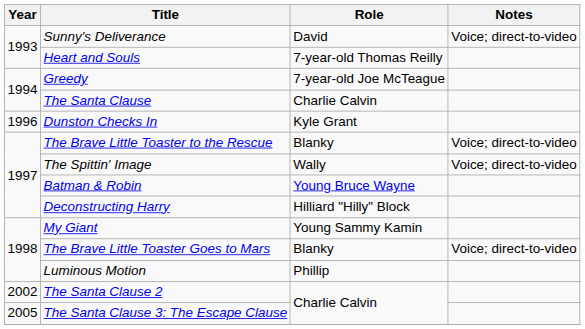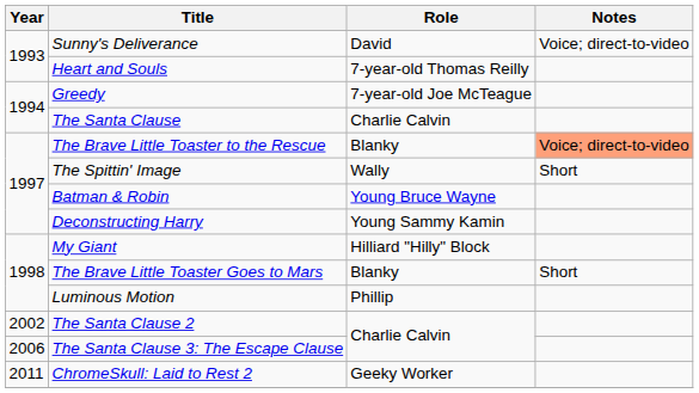 <table class="wikitable sortable">
 <tr>
 <th>Year</th>
 <th>Title</th>
 <th>Role</th>
 <th>Notes</th>
 </tr>
 <tr>
 <td rowspan=2>1993</td>
 <td><em>Sunny's Deliverance</em></td>
 <td>David</td>
 <td>Voice; direct-to-video</td>
 </tr>
 <tr>
 <td><em><a href='#'>Heart and Souls</a></em></td>
 <td>7-year-old Thomas Reilly</td>
 <td></td>
 </tr>
 <tr>
 <td rowspan=2>1994</td>
 <td><em><a href='#'>Greedy</a></em></td>
 <td>7-year-old Joe McTeague</td>
 <td></td>
 </tr>
 <tr>
 <td><em><a href='#'>The Santa Clause</a></em></td>
 <td>Charlie Calvin</td>
 <td></td>
 </tr>
 <tr>
-<td>1996</td>
-<td><em><a href='#'>Dunston Checks In</a></em></td>
-<td>Kyle Grant</td>
-<td></td>
-</tr>
-<tr>
 <td rowspan=4>1997</td>
 <td><em><a href='#'>The Brave Little Toaster to the Rescue</a></em></td>
 <td>Blanky</td>
-<td>Voice; direct-to-video</td>
+<td style="background: lightsalmon;">Voice; direct-to-video</td>
 </tr>
 <tr>
 <td><em>The Spittin' Image</em></td>
 <td>Wally</td>
-<td>Voice; direct-to-video</td>
+<td>Short</td>
 </tr>
 <tr>
 <td><em><a href='#'>Batman & Robin</a></em></td>
 <td><a href='#'>Young Bruce Wayne</a></td>
 <td></td>
 </tr>
 <tr>
 <td><em><a href='#'>Deconstructing Harry</a></em></td>
-<td>Hilliard "Hilly" Block</td>
+<td>Young Sammy Kamin</td>
 <td></td>
 </tr>
 <tr>
 <td rowspan=3>1998</td>
 <td><em><a href='#'>My Giant</a></em></td>
-<td>Young Sammy Kamin</td>
+<td>Hilliard "Hilly" Block</td>
 <td></td>
 </tr>
 <tr>
 <td><em><a href='#'>The Brave Little Toaster Goes to Mars</a></em></td>
 <td>Blanky</td>
-<td>Voice; direct-to-video</td>
+<td>Short</td>
 </tr>
 <tr>
 <td><em>Luminous Motion</em></td>
 <td>Phillip</td>
 <td></td>
 </tr>
 <tr>
 <td>2002</td>
 <td><em><a href='#'>The Santa Clause 2</a></em></td>
 <td rowspan="2">Charlie Calvin</td>
 <td></td>
 </tr>
 <tr>
-<td>2005</td>
+<td>2006</td>
 <td><em><a href='#'>The Santa Clause 3: The Escape Clause</a></em></td>
+<td></td>
+</tr>
+<tr>
+<td>2011</td>
+<td><em><a href='#'>ChromeSkull: Laid to Rest 2</a></em></td>
+<td>Geeky Worker</td>
 <td></td>
 </tr>
 <tr>
 </tr>
 </table>
